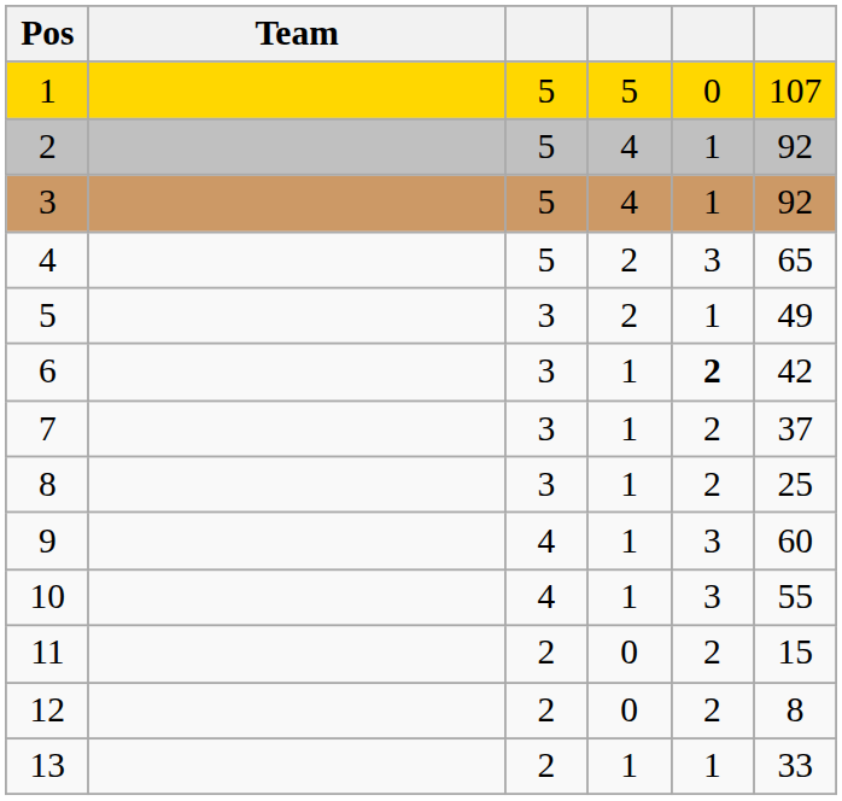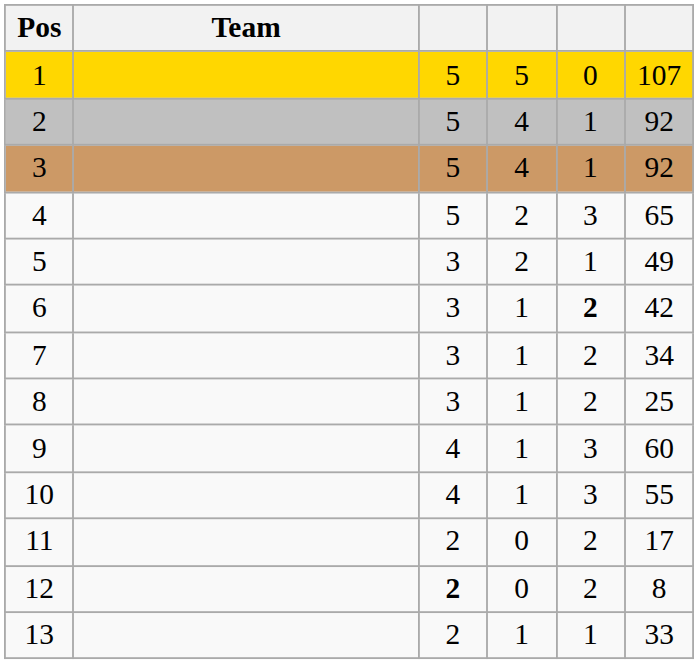 <table class="wikitable" style="text-align:center">
 <tr>
 <th width=30>Pos</th>
 <th width=180>Team</th>
 <th width=30></th>
 <th width=30></th>
 <th width=30></th>
 <th width=30></th>
 </tr>
 <tr bgcolor=gold>
 <td>1</td>
 <td align=left></td>
 <td>5</td>
 <td>5</td>
 <td>0</td>
 <td>107</td>
 </tr>
 <tr bgcolor=silver>
 <td>2</td>
 <td align=left></td>
 <td>5</td>
 <td>4</td>
 <td>1</td>
 <td>92</td>
 </tr>
 <tr bgcolor=cc9966>
 <td>3</td>
 <td align=left></td>
 <td>5</td>
 <td>4</td>
 <td>1</td>
 <td>92</td>
 </tr>
 <tr>
 <td>4</td>
 <td align=left></td>
 <td>5</td>
 <td>2</td>
 <td>3</td>
 <td>65</td>
 </tr>
 <tr>
 <td>5</td>
 <td align=left></td>
 <td>3</td>
 <td>2</td>
 <td>1</td>
 <td>49</td>
 </tr>
 <tr>
 <td>6</td>
 <td align=left></td>
 <td>3</td>
 <td>1</td>
 <td><strong>2</strong></td>
 <td>42</td>
 </tr>
 <tr>
 <td>7</td>
 <td align=left></td>
 <td>3</td>
 <td>1</td>
 <td>2</td>
-<td>37</td>
+<td>34</td>
 </tr>
 <tr>
 <td>8</td>
 <td align=left></td>
 <td>3</td>
 <td>1</td>
 <td>2</td>
 <td>25</td>
 </tr>
 <tr>
 <td>9</td>
 <td align=left></td>
 <td>4</td>
 <td>1</td>
 <td>3</td>
 <td>60</td>
 </tr>
 <tr>
 <td>10</td>
 <td align=left></td>
 <td>4</td>
 <td>1</td>
 <td>3</td>
 <td>55</td>
 </tr>
 <tr>
 <td>11</td>
 <td align=left></td>
 <td>2</td>
 <td>0</td>
 <td>2</td>
-<td>15</td>
+<td>17</td>
 </tr>
 <tr>
 <td>12</td>
 <td align=left></td>
-<td>2</td>
+<td><strong>2</strong></td>
 <td>0</td>
 <td>2</td>
 <td>8</td>
 </tr>
 <tr>
 <td>13</td>
 <td align=left></td>
 <td>2</td>
 <td>1</td>
 <td>1</td>
 <td>33</td>
 </tr>
 </table>
